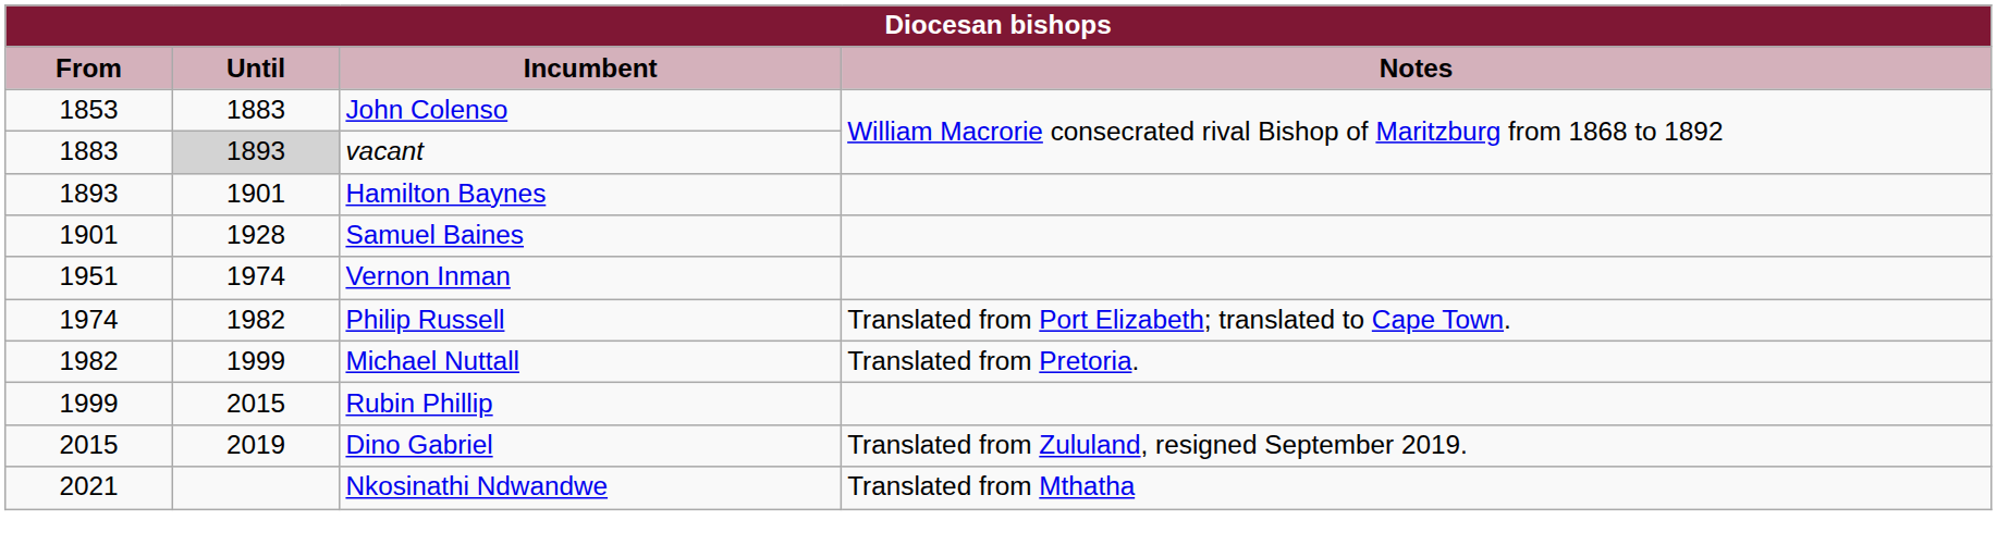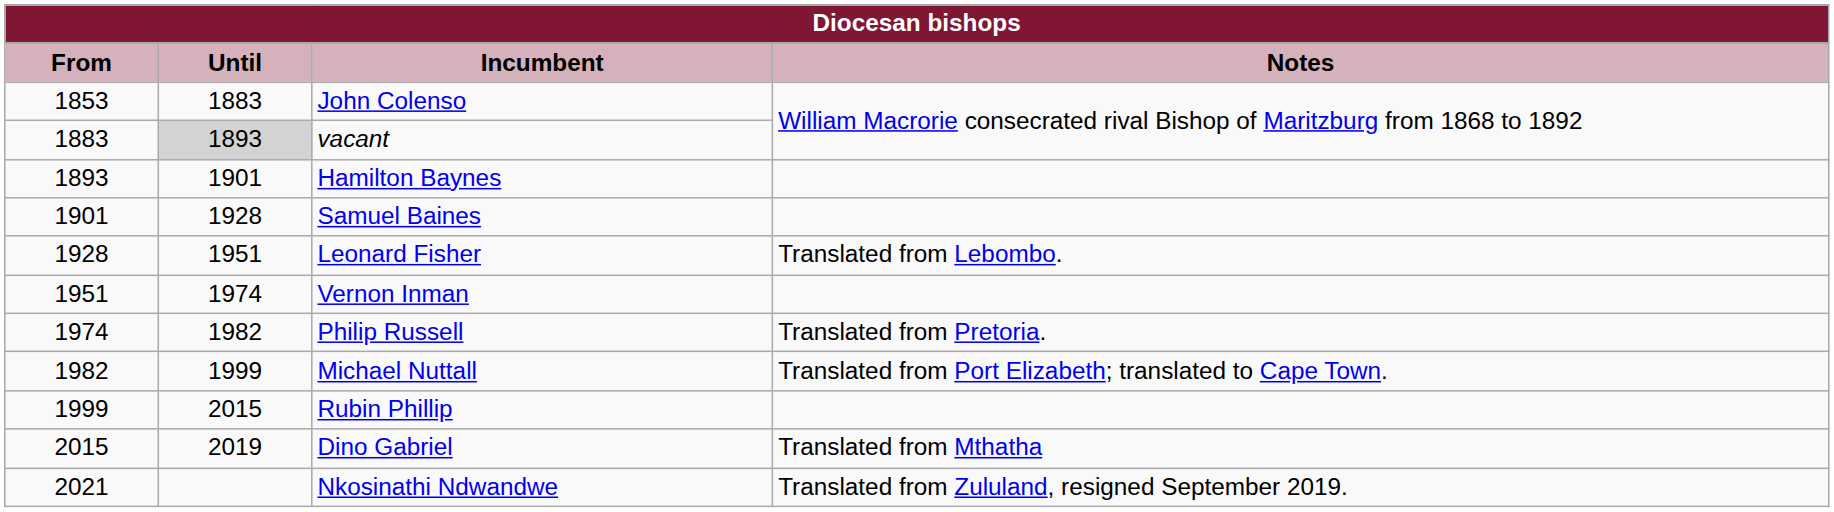 <table class="wikitable" style="width: 95%;">
 <tr>
 <th colspan="4" style="background-color: #7F1734; color: white;">Diocesan bishops</th>
 </tr>
 <tr>
 <th style="background-color: #D4B1BB; width: 8%;">From</th>
 <th style="background-color: #D4B1BB; width: 8%;">Until</th>
 <th style="background-color: #D4B1BB; width: 24%;">Incumbent</th>
 <th style="background-color: #D4B1BB; width: 55%;">Notes</th>
 </tr>
 <tr>
 <td style="text-align: center;">1853</td>
 <td style="text-align: center;">1883</td>
 <td><a href='#'>John Colenso</a></td>
 <td rowspan=2><a href='#'>William Macrorie</a> consecrated rival Bishop of <a href='#'>Maritzburg</a> from 1868 to 1892</td>
 </tr>
 <tr>
 <td style="text-align: center;">1883</td>
 <td style="background: lightgrey; text-align: center;">1893</td>
 <td><em>vacant</em></td>
 </tr>
 <tr>
 <td style="text-align: center;">1893</td>
 <td style="text-align: center;">1901</td>
 <td><a href='#'>Hamilton Baynes</a></td>
 <td></td>
 </tr>
 <tr>
 <td style="text-align: center;">1901</td>
 <td style="text-align: center;">1928</td>
 <td><a href='#'>Samuel Baines</a></td>
 <td></td>
 </tr>
+<tr>
+<td style="text-align: center;">1928</td>
+<td style="text-align: center;">1951</td>
+<td><a href='#'>Leonard Fisher</a></td>
+<td>Translated from <a href='#'>Lebombo</a>.</td>
+</tr>
 <tr my>
 <td style="text-align: center;">1951</td>
 <td style="text-align: center;">1974</td>
 <td><a href='#'>Vernon Inman</a></td>
 <td></td>
 </tr>
 <tr>
 <td style="text-align: center;">1974</td>
 <td style="text-align: center;">1982</td>
 <td><a href='#'>Philip Russell</a></td>
-<td>Translated from <a href='#'>Port Elizabeth</a>; translated to <a href='#'>Cape Town</a>.</td>
+<td>Translated from <a href='#'>Pretoria</a>.</td>
 </tr>
 <tr>
 <td style="text-align: center;">1982</td>
 <td style="text-align: center;">1999</td>
 <td><a href='#'>Michael Nuttall</a></td>
-<td>Translated from <a href='#'>Pretoria</a>.</td>
+<td>Translated from <a href='#'>Port Elizabeth</a>; translated to <a href='#'>Cape Town</a>.</td>
 </tr>
 <tr>
 <td style="text-align: center;">1999</td>
 <td style="text-align: center;">2015</td>
 <td><a href='#'>Rubin Phillip</a></td>
 </tr>
 <tr>
 <td style="text-align: center;">2015</td>
 <td style="text-align: center;">2019</td>
 <td><a href='#'>Dino Gabriel</a></td>
-<td>Translated from <a href='#'>Zululand</a>, resigned September 2019.</td>
+<td>Translated from <a href='#'>Mthatha</a></td>
 </tr>
 <tr>
 <td style="text-align: center;">2021</td>
 <td style="text-align: center;"></td>
 <td><a href='#'>Nkosinathi Ndwandwe</a></td>
-<td>Translated from <a href='#'>Mthatha</a></td>
+<td>Translated from <a href='#'>Zululand</a>, resigned September 2019.</td>
 </tr>
 </table>
